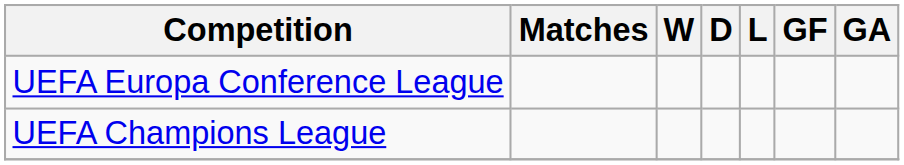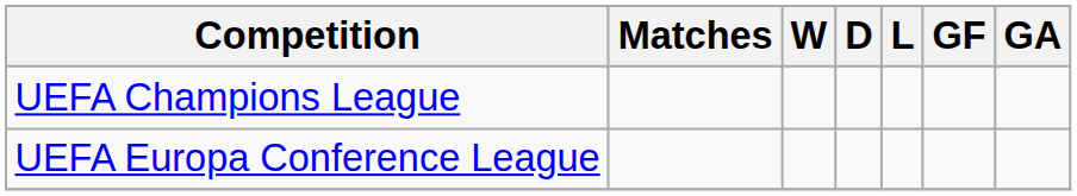 <table class="wikitable">
 <tr>
 <th>Competition</th>
 <th>Matches</th>
 <th>W</th>
 <th>D</th>
 <th>L</th>
 <th>GF</th>
 <th>GA</th>
 </tr>
 <tr>
-<td><a href='#'>UEFA Europa Conference League</a></td>
+<td><a href='#'>UEFA Champions League</a></td>
 <td></td>
 <td></td>
 <td></td>
 <td></td>
 <td></td>
 <td></td>
 </tr>
 <tr>
-<td><a href='#'>UEFA Champions League</a></td>
+<td><a href='#'>UEFA Europa Conference League</a></td>
 <td></td>
 <td></td>
 <td></td>
 <td></td>
 <td></td>
 <td></td>
 </tr>
 <tr>
 </tr>
 </table>
